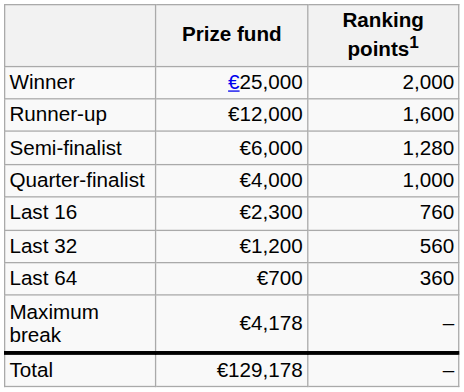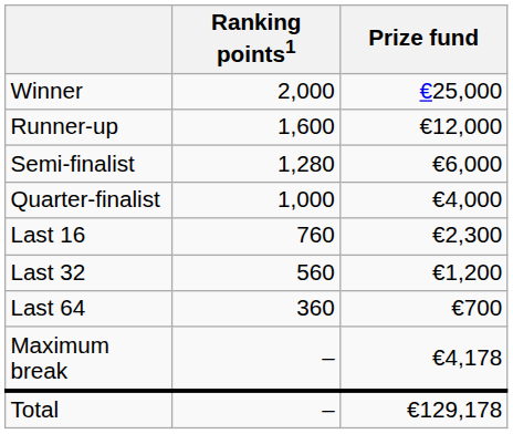 <table class="wikitable">
 <tr>
 <th width=110px></th>
+<th width=110px align="right">Ranking points<sup>1</sup></th>
 <th width=110px align="right">Prize fund</th>
-<th width=110px align="right">Ranking points<sup>1</sup></th>
 </tr>
 <tr>
 <td>Winner</td>
+<td align="right">2,000</td>
 <td align="right"><a href='#'>€</a>25,000</td>
-<td align="right">2,000</td>
 </tr>
 <tr>
 <td>Runner-up</td>
+<td align="right">1,600</td>
 <td align="right">€12,000</td>
-<td align="right">1,600</td>
 </tr>
 <tr>
 <td>Semi-finalist</td>
+<td align="right">1,280</td>
 <td align="right">€6,000</td>
-<td align="right">1,280</td>
 </tr>
 <tr>
 <td>Quarter-finalist</td>
+<td align="right">1,000</td>
 <td align="right">€4,000</td>
-<td align="right">1,000</td>
 </tr>
 <tr>
 <td>Last 16</td>
+<td align="right">760</td>
 <td align="right">€2,300</td>
-<td align="right">760</td>
 </tr>
 <tr>
 <td>Last 32</td>
+<td align="right">560</td>
 <td align="right">€1,200</td>
-<td align="right">560</td>
 </tr>
 <tr>
 <td>Last 64</td>
+<td align="right">360</td>
 <td align="right">€700</td>
-<td align="right">360</td>
 </tr>
 <tr>
 <td>Maximum break</td>
+<td align="right">–</td>
 <td align="right">€4,178</td>
-<td align="right">–</td>
 </tr>
 <tr style="border-top:medium solid">
 <td>Total</td>
+<td align="right">–</td>
 <td align="right">€129,178</td>
-<td align="right">–</td>
 </tr>
 </table>
